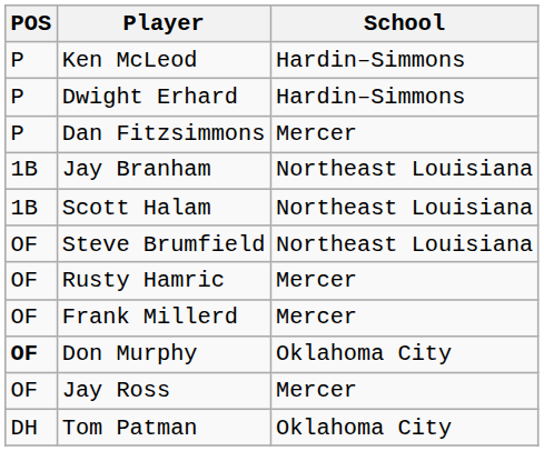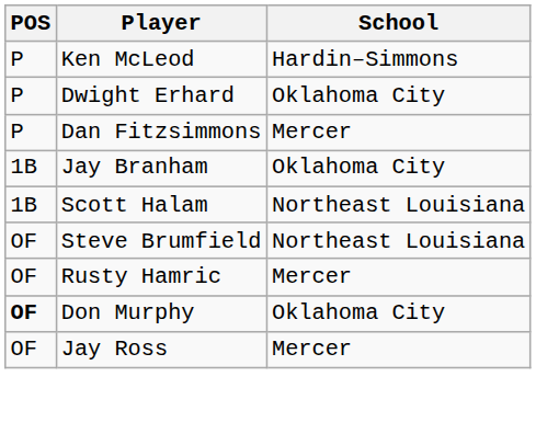 <table class=wikitable>
 <tr>
 <th>POS</th>
 <th>Player</th>
 <th>School</th>
 </tr>
 <tr>
 <td>P</td>
 <td>Ken McLeod</td>
 <td>Hardin–Simmons</td>
 </tr>
 <tr>
 <td>P</td>
 <td>Dwight Erhard</td>
-<td>Hardin–Simmons</td>
+<td>Oklahoma City</td>
 </tr>
 <tr>
 <td>P</td>
 <td>Dan Fitzsimmons</td>
 <td>Mercer</td>
 </tr>
 <tr>
 <td>1B</td>
 <td>Jay Branham</td>
-<td>Northeast Louisiana</td>
+<td>Oklahoma City</td>
 </tr>
 <tr>
 <td>1B</td>
 <td>Scott Halam</td>
 <td>Northeast Louisiana</td>
 </tr>
 <tr>
 <td>OF</td>
 <td>Steve Brumfield</td>
 <td>Northeast Louisiana</td>
 </tr>
 <tr>
 <td>OF</td>
 <td>Rusty Hamric</td>
 <td>Mercer</td>
 </tr>
 <tr>
-<td>OF</td>
-<td>Frank Millerd</td>
-<td>Mercer</td>
-</tr>
-<tr>
 <td><strong>OF</strong></td>
 <td>Don Murphy</td>
 <td>Oklahoma City</td>
 </tr>
 <tr>
 <td>OF</td>
 <td>Jay Ross</td>
 <td>Mercer</td>
 </tr>
-<tr>
-<td>DH</td>
-<td>Tom Patman</td>
-<td>Oklahoma City</td>
-</tr>
 </table>
